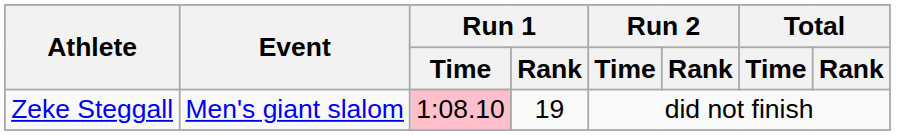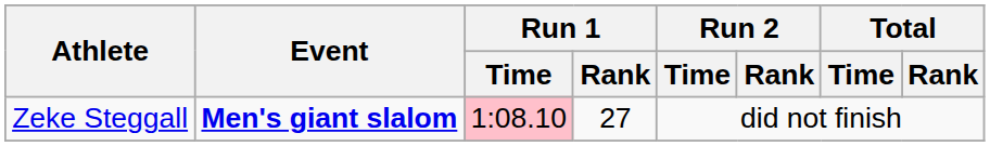 <table class="wikitable" style="font-size:90%">
 <tr>
 <th rowspan="2">Athlete</th>
 <th rowspan="2">Event</th>
 <th colspan="2">Run 1</th>
 <th colspan="2">Run 2</th>
 <th colspan="2">Total</th>
 </tr>
 <tr>
 <th>Time</th>
 <th>Rank</th>
 <th>Time</th>
 <th>Rank</th>
 <th>Time</th>
 <th>Rank</th>
 </tr>
 <tr align=center>
 <td align=left><a href='#'>Zeke Steggall</a></td>
-<td align=left><a href='#'>Men's giant slalom</a></td>
+<td align=left><strong><a href='#'>Men's giant slalom</a></strong></td>
 <td style="background: pink;">1:08.10</td>
-<td>19</td>
+<td>27</td>
 <td colspan=4>did not finish</td>
 </tr>
 </table>
